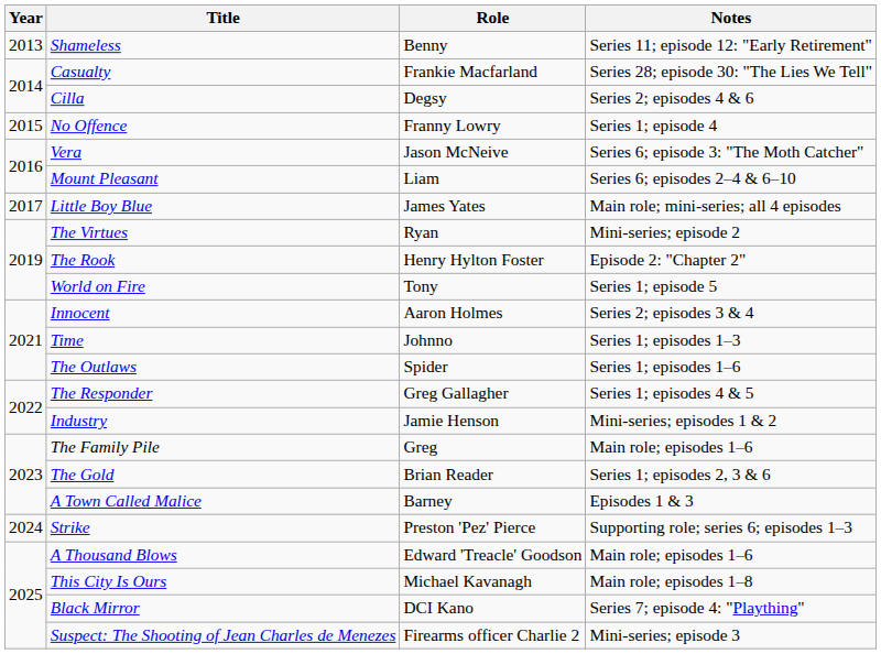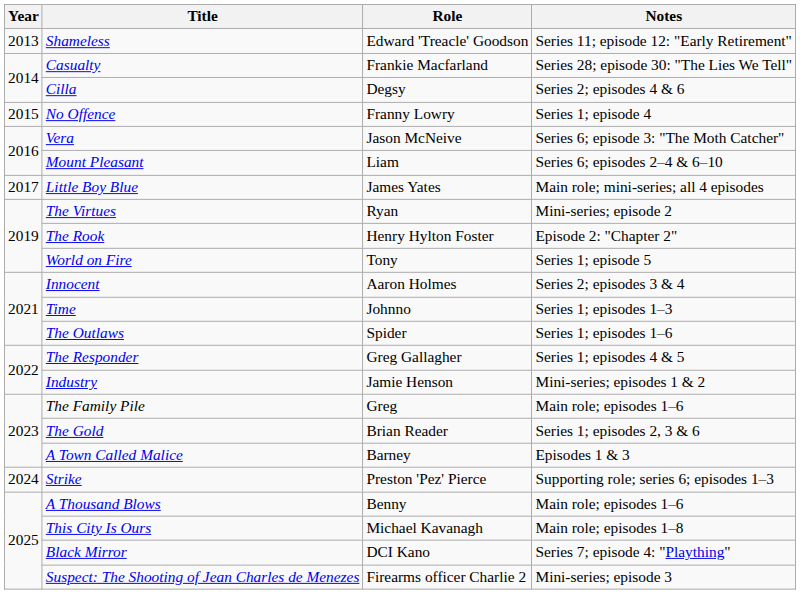 <table class="wikitable">
 <tr>
 <th>Year</th>
 <th>Title</th>
 <th>Role</th>
 <th>Notes</th>
 </tr>
 <tr>
 <td>2013</td>
 <td><em><a href='#'>Shameless</a></em></td>
-<td>Benny</td>
+<td>Edward 'Treacle' Goodson</td>
 <td>Series 11; episode 12: "Early Retirement"</td>
 </tr>
 <tr>
 <td rowspan="2">2014</td>
 <td><em><a href='#'>Casualty</a></em></td>
 <td>Frankie Macfarland</td>
 <td>Series 28; episode 30: "The Lies We Tell"</td>
 </tr>
 <tr>
 <td><em><a href='#'>Cilla</a></em></td>
 <td>Degsy</td>
 <td>Series 2; episodes 4 & 6</td>
 </tr>
 <tr>
 <td>2015</td>
 <td><em><a href='#'>No Offence</a></em></td>
 <td>Franny Lowry</td>
 <td>Series 1; episode 4</td>
 </tr>
 <tr>
 <td rowspan="2">2016</td>
 <td><em><a href='#'>Vera</a></em></td>
 <td>Jason McNeive</td>
 <td>Series 6; episode 3: "The Moth Catcher"</td>
 </tr>
 <tr>
 <td><em><a href='#'>Mount Pleasant</a></em></td>
 <td>Liam</td>
 <td>Series 6; episodes 2–4 & 6–10</td>
 </tr>
 <tr>
 <td>2017</td>
 <td><em><a href='#'>Little Boy Blue</a></em></td>
 <td>James Yates</td>
 <td>Main role; mini-series; all 4 episodes</td>
 </tr>
 <tr>
 <td rowspan="3">2019</td>
 <td><em><a href='#'>The Virtues</a></em></td>
 <td>Ryan</td>
 <td>Mini-series; episode 2</td>
 </tr>
 <tr>
 <td><em><a href='#'>The Rook</a></em></td>
 <td>Henry Hylton Foster</td>
 <td>Episode 2: "Chapter 2"</td>
 </tr>
 <tr>
 <td><em><a href='#'>World on Fire</a></em></td>
 <td>Tony</td>
 <td>Series 1; episode 5</td>
 </tr>
 <tr>
 <td rowspan="3">2021</td>
 <td><em> <a href='#'>Innocent</a></em></td>
 <td>Aaron Holmes</td>
 <td>Series 2; episodes 3 & 4</td>
 </tr>
 <tr>
 <td><em><a href='#'>Time</a></em></td>
 <td>Johnno</td>
 <td>Series 1; episodes 1–3</td>
 </tr>
 <tr>
 <td><em><a href='#'>The Outlaws</a></em></td>
 <td>Spider</td>
 <td>Series 1; episodes 1–6</td>
 </tr>
 <tr>
 <td rowspan="2">2022</td>
 <td><em><a href='#'>The Responder</a></em></td>
 <td>Greg Gallagher</td>
 <td>Series 1; episodes 4 & 5</td>
 </tr>
 <tr>
 <td><em><a href='#'>Industry</a></em></td>
 <td>Jamie Henson</td>
 <td>Mini-series; episodes 1 & 2</td>
 </tr>
 <tr>
 <td rowspan="3">2023</td>
 <td><em>The Family Pile</em></td>
 <td>Greg</td>
 <td>Main role; episodes 1–6</td>
 </tr>
 <tr>
 <td><em><a href='#'>The Gold</a></em></td>
 <td>Brian Reader</td>
 <td>Series 1; episodes 2, 3 & 6</td>
 </tr>
 <tr>
 <td><em><a href='#'>A Town Called Malice</a></em></td>
 <td>Barney</td>
 <td>Episodes 1 & 3</td>
 </tr>
 <tr>
 <td>2024</td>
 <td><em><a href='#'>Strike</a></em></td>
 <td>Preston 'Pez' Pierce</td>
 <td>Supporting role; series 6; episodes 1–3</td>
 </tr>
 <tr>
 <td rowspan="4">2025</td>
 <td><em><a href='#'>A Thousand Blows</a></em></td>
-<td>Edward 'Treacle' Goodson</td>
+<td>Benny</td>
 <td>Main role; episodes 1–6</td>
 </tr>
 <tr>
 <td><em><a href='#'>This City Is Ours</a></em></td>
 <td>Michael Kavanagh</td>
 <td>Main role; episodes 1–8</td>
 </tr>
 <tr>
 <td><em><a href='#'>Black Mirror</a></em></td>
 <td>DCI Kano</td>
 <td>Series 7; episode 4: "<a href='#'>Plaything</a>"</td>
 </tr>
 <tr>
 <td><em><a href='#'>Suspect: The Shooting of Jean Charles de Menezes</a></em></td>
 <td>Firearms officer Charlie 2</td>
 <td>Mini-series; episode 3</td>
 </tr>
 </table>
